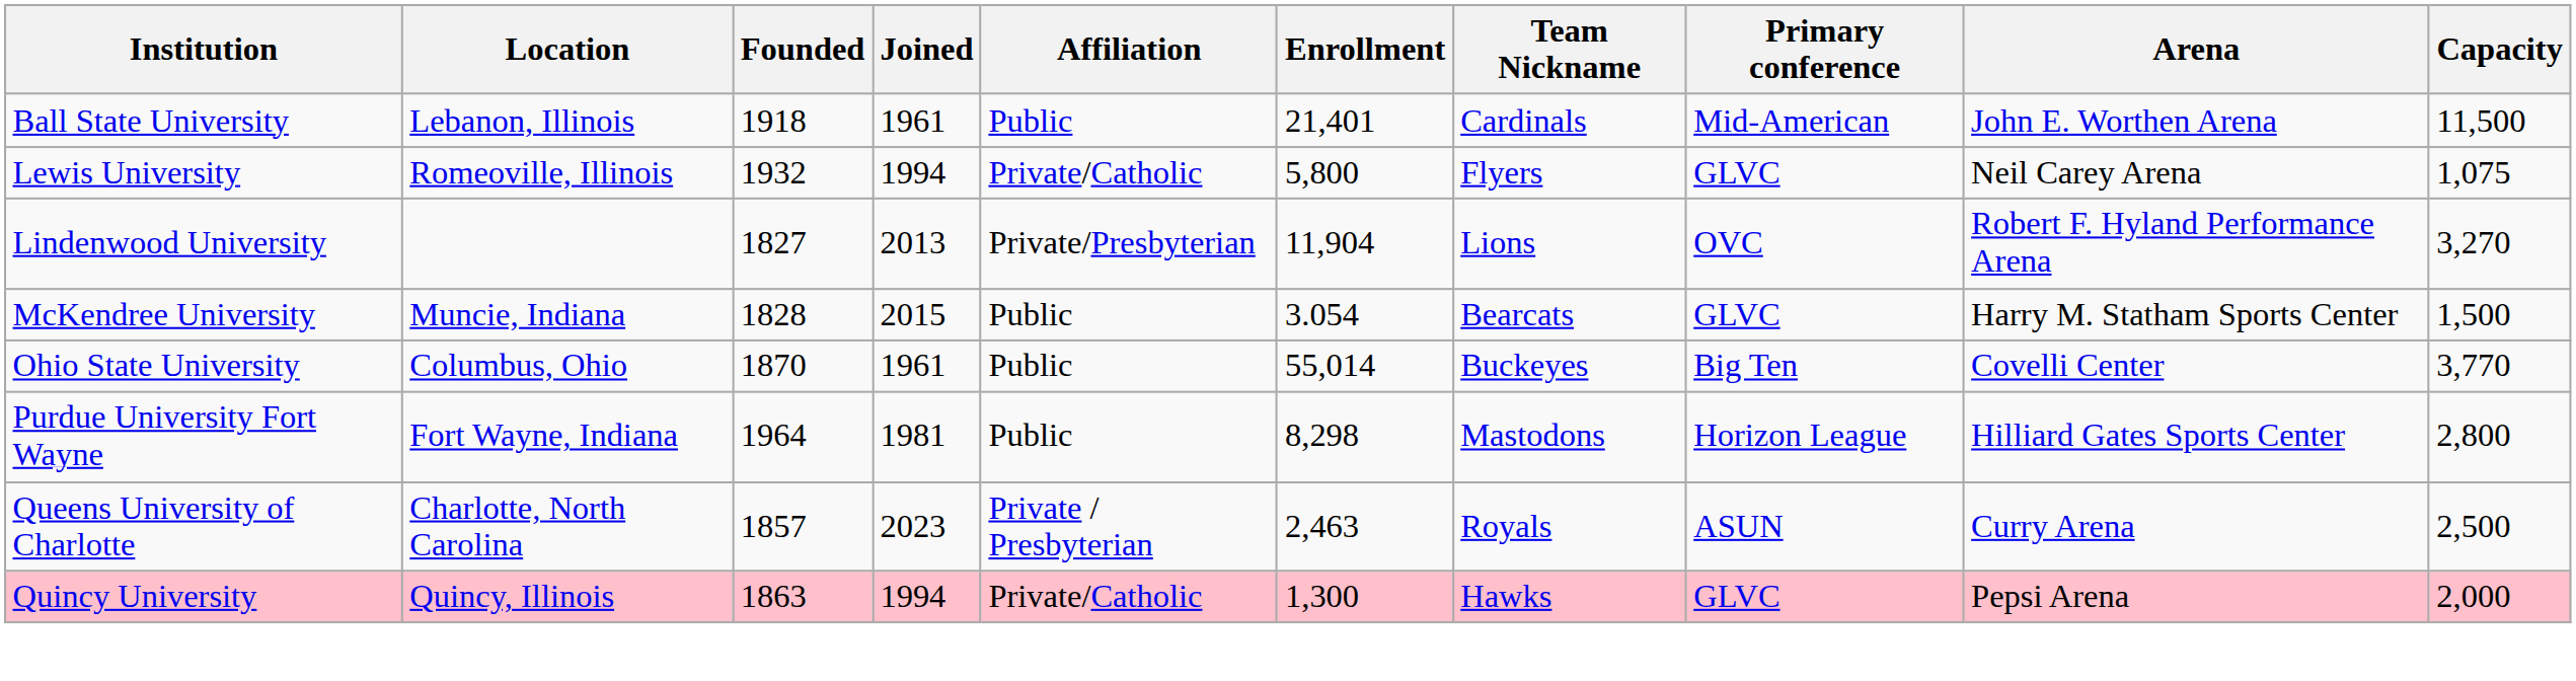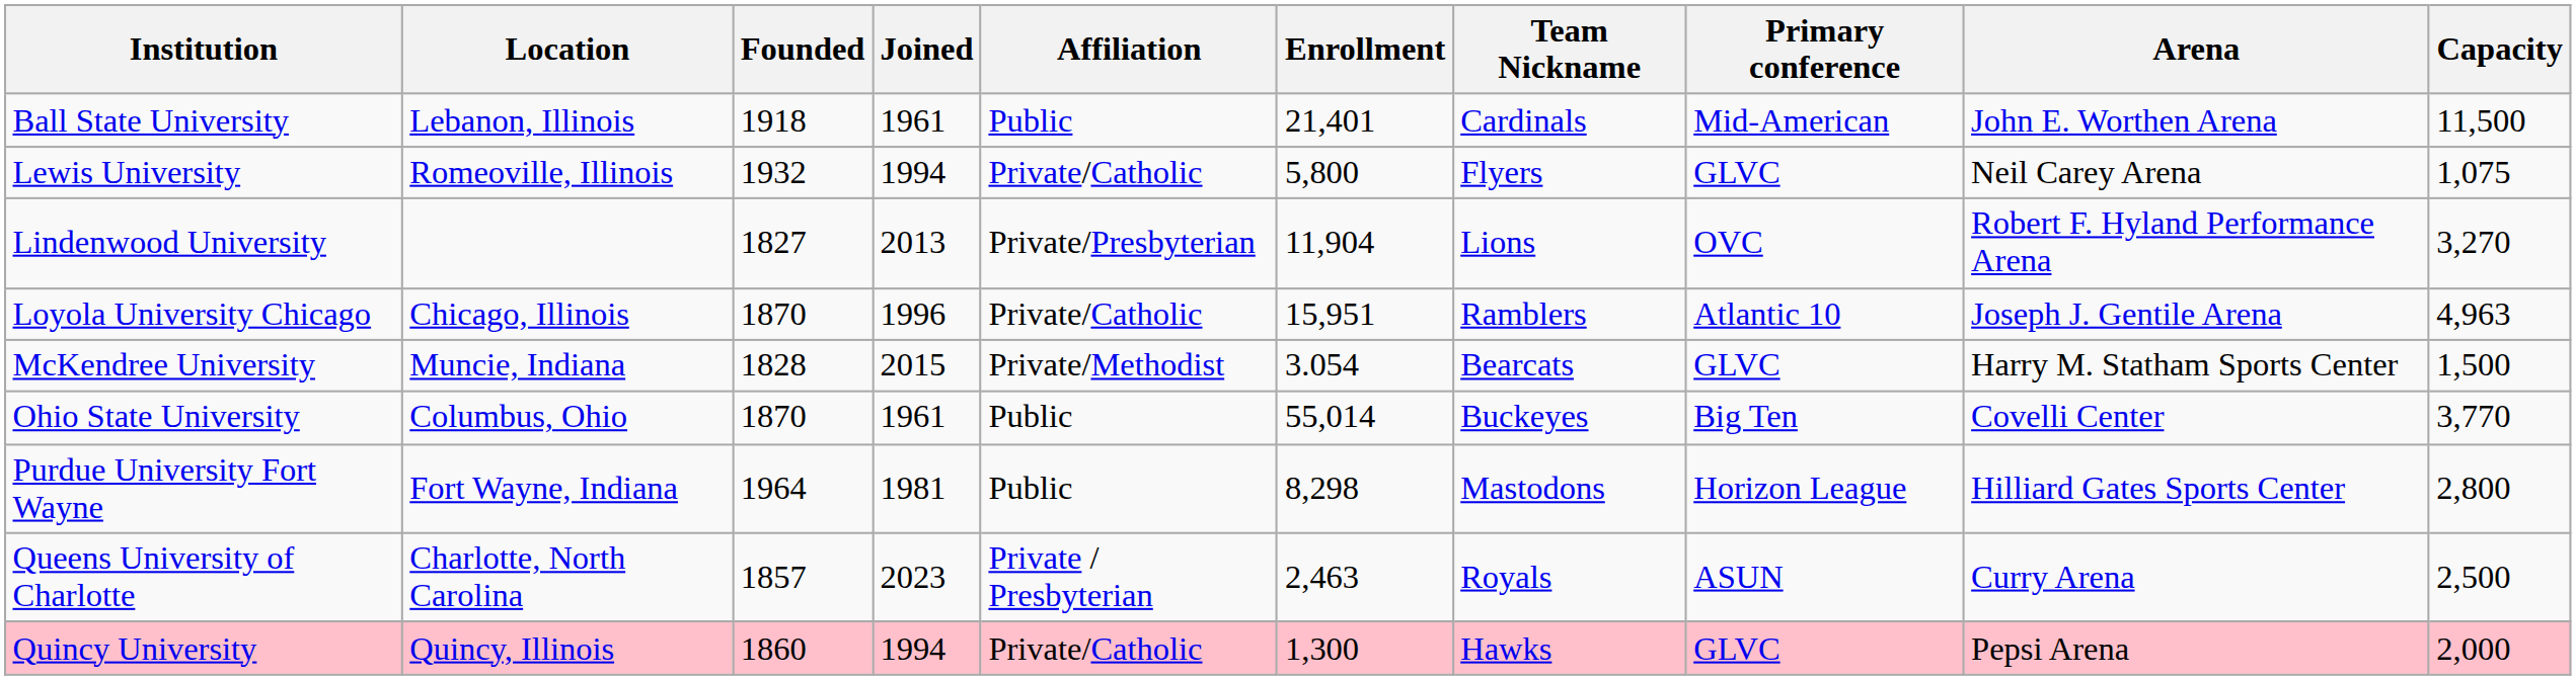 <table class="wikitable">
 <tr>
 <th>Institution</th>
 <th>Location</th>
 <th>Founded</th>
 <th>Joined</th>
 <th>Affiliation</th>
 <th>Enrollment</th>
 <th>Team Nickname</th>
 <th>Primary conference</th>
 <th>Arena</th>
 <th>Capacity</th>
 </tr>
 <tr>
 <td><a href='#'>Ball State University</a></td>
 <td><a href='#'>Lebanon, Illinois</a></td>
 <td>1918</td>
 <td>1961</td>
 <td><a href='#'>Public</a></td>
 <td>21,401</td>
 <td><a href='#'>Cardinals</a></td>
 <td><a href='#'>Mid-American</a></td>
 <td><a href='#'>John E. Worthen Arena</a></td>
 <td>11,500</td>
 </tr>
 <tr>
 <td><a href='#'>Lewis University</a></td>
 <td><a href='#'>Romeoville, Illinois</a></td>
 <td>1932</td>
 <td>1994</td>
 <td><a href='#'>Private</a>/<a href='#'>Catholic</a></td>
 <td>5,800</td>
 <td><a href='#'>Flyers</a></td>
 <td><a href='#'>GLVC</a></td>
 <td>Neil Carey Arena</td>
 <td>1,075</td>
 </tr>
 <tr>
 <td><a href='#'>Lindenwood University</a></td>
 <td></td>
 <td>1827</td>
 <td>2013</td>
 <td>Private/<a href='#'>Presbyterian</a></td>
 <td>11,904</td>
 <td><a href='#'>Lions</a></td>
 <td><a href='#'>OVC</a></td>
 <td><a href='#'>Robert F. Hyland Performance Arena</a></td>
 <td>3,270</td>
 </tr>
 <tr>
+<td><a href='#'>Loyola University Chicago</a></td>
+<td><a href='#'>Chicago, Illinois</a></td>
+<td>1870</td>
+<td>1996</td>
+<td>Private/<a href='#'>Catholic</a></td>
+<td>15,951</td>
+<td><a href='#'>Ramblers</a></td>
+<td><a href='#'>Atlantic 10</a></td>
+<td><a href='#'>Joseph J. Gentile Arena</a></td>
+<td>4,963</td>
+</tr>
+<tr>
 <td><a href='#'>McKendree University</a></td>
 <td><a href='#'>Muncie, Indiana</a></td>
 <td>1828</td>
 <td>2015</td>
-<td>Public</td>
+<td>Private/<a href='#'>Methodist</a></td>
 <td>3.054</td>
 <td><a href='#'>Bearcats</a></td>
 <td><a href='#'>GLVC</a></td>
 <td>Harry M. Statham Sports Center</td>
 <td>1,500</td>
 </tr>
 <tr>
 <td><a href='#'>Ohio State University</a></td>
 <td><a href='#'>Columbus, Ohio</a></td>
 <td>1870</td>
 <td>1961</td>
 <td>Public</td>
 <td>55,014</td>
 <td><a href='#'>Buckeyes</a></td>
 <td><a href='#'>Big Ten</a></td>
 <td><a href='#'>Covelli Center</a></td>
 <td>3,770</td>
 </tr>
 <tr>
 <td><a href='#'>Purdue University Fort Wayne</a></td>
 <td><a href='#'>Fort Wayne, Indiana</a></td>
 <td>1964</td>
 <td>1981</td>
 <td>Public</td>
 <td>8,298</td>
 <td><a href='#'>Mastodons</a></td>
 <td><a href='#'>Horizon League</a></td>
 <td><a href='#'>Hilliard Gates Sports Center</a></td>
 <td>2,800</td>
 </tr>
 <tr>
 <td><a href='#'>Queens University of Charlotte</a></td>
 <td><a href='#'>Charlotte, North Carolina</a></td>
 <td>1857</td>
 <td>2023</td>
 <td><a href='#'>Private</a> / <a href='#'>Presbyterian</a></td>
 <td>2,463</td>
 <td><a href='#'>Royals</a></td>
 <td><a href='#'>ASUN</a></td>
 <td><a href='#'>Curry Arena</a></td>
 <td>2,500</td>
 </tr>
 <tr bgcolor=pink>
 <td><a href='#'>Quincy University</a></td>
 <td><a href='#'>Quincy, Illinois</a></td>
-<td>1863</td>
+<td>1860</td>
 <td>1994</td>
 <td>Private/<a href='#'>Catholic</a></td>
 <td>1,300</td>
 <td><a href='#'>Hawks</a></td>
 <td><a href='#'>GLVC</a></td>
 <td>Pepsi Arena</td>
 <td>2,000</td>
 </tr>
 </table>
